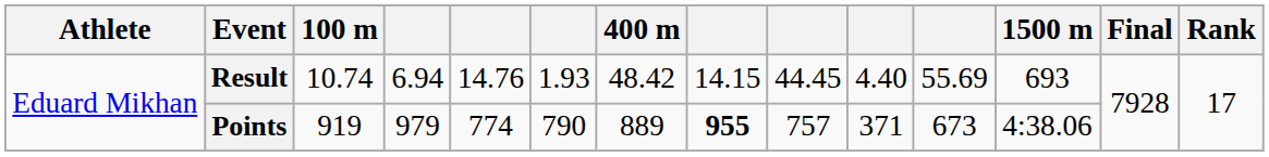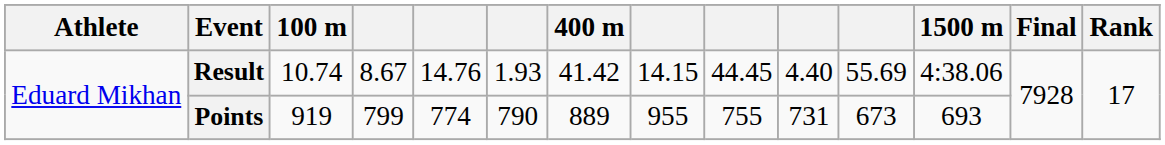 <table class="wikitable" style="font-size:90%">
 <tr>
 <th>Athlete</th>
 <th>Event</th>
 <th>100 m</th>
 <th></th>
 <th></th>
 <th></th>
 <th>400 m</th>
 <th></th>
 <th></th>
 <th></th>
 <th></th>
 <th>1500 m</th>
 <th>Final</th>
 <th>Rank</th>
 </tr>
 <tr align=center>
 <td rowspan=2 align=left><a href='#'>Eduard Mikhan</a></td>
 <th style="font-size:95%">Result</th>
 <td>10.74</td>
-<td>6.94</td>
+<td>8.67</td>
 <td>14.76</td>
 <td>1.93</td>
-<td>48.42</td>
+<td>41.42</td>
 <td>14.15</td>
 <td>44.45</td>
 <td>4.40</td>
 <td>55.69</td>
-<td>693</td>
+<td>4:38.06</td>
 <td rowspan=2>7928</td>
 <td rowspan=2>17</td>
 </tr>
 <tr align=center>
 <th style="font-size:95%">Points</th>
 <td>919</td>
-<td>979</td>
+<td>799</td>
 <td>774</td>
 <td>790</td>
 <td>889</td>
-<td><strong>955</strong></td>
-<td>757</td>
-<td>371</td>
+<td>955</td>
+<td>755</td>
+<td>731</td>
 <td>673</td>
-<td>4:38.06</td>
+<td>693</td>
 </tr>
 </table>
